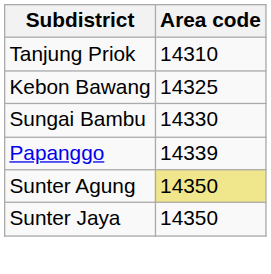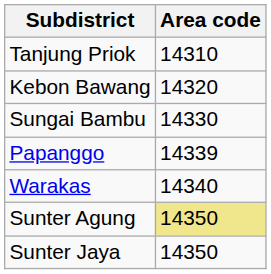 <table class=wikitable>
 <tr>
 <th>Subdistrict</th>
 <th>Area code</th>
 </tr>
 <tr>
 <td>Tanjung Priok</td>
 <td>14310</td>
 </tr>
 <tr>
 <td>Kebon Bawang</td>
-<td>14325</td>
+<td>14320</td>
 </tr>
 <tr>
 <td>Sungai Bambu</td>
 <td>14330</td>
 </tr>
 <tr>
 <td><a href='#'>Papanggo</a></td>
 <td>14339</td>
 </tr>
 <tr>
+<td><a href='#'>Warakas</a></td>
+<td>14340</td>
+</tr>
+<tr>
 <td>Sunter Agung</td>
 <td style="background: khaki;">14350</td>
 </tr>
 <tr>
 <td>Sunter Jaya</td>
 <td>14350</td>
 </tr>
 </table>
